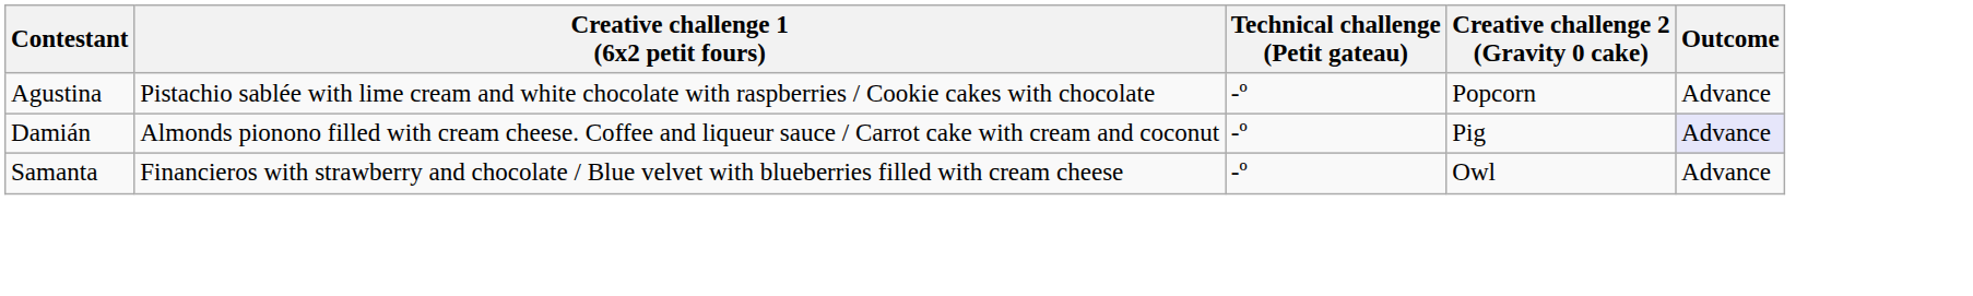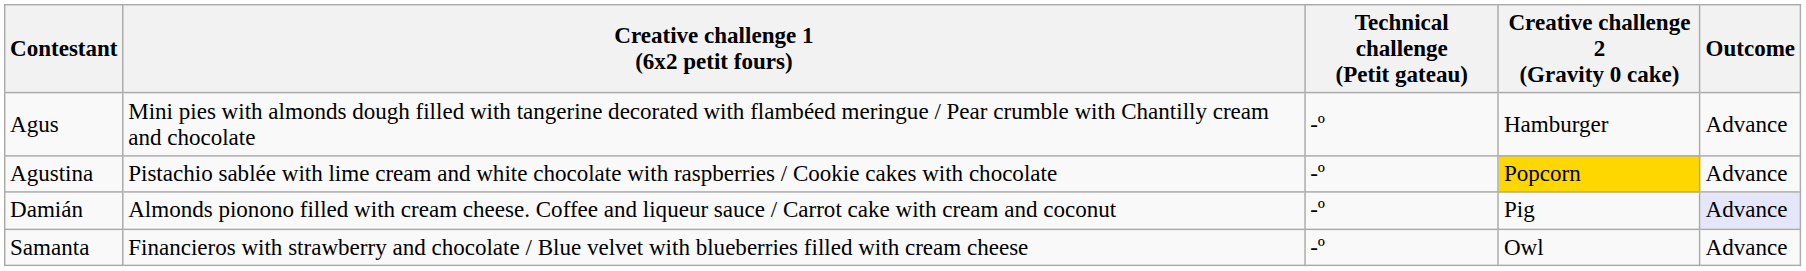 <table class="wikitable">
 <tr>
 <th>Contestant</th>
 <th>Creative challenge 1<br>(6x2 petit fours)</th>
 <th>Technical challenge<br>(Petit gateau)</th>
 <th>Creative challenge 2<br>(Gravity 0 cake)</th>
 <th>Outcome</th>
 </tr>
 <tr>
+<td>Agus</td>
+<td>Mini pies with almonds dough filled with tangerine decorated with flambéed meringue / Pear crumble with Chantilly cream and chocolate</td>
+<td>-º</td>
+<td>Hamburger</td>
+<td>Advance</td>
+</tr>
+<tr>
 <td>Agustina</td>
 <td>Pistachio sablée with lime cream and white chocolate with raspberries / Cookie cakes with chocolate</td>
 <td>-º</td>
-<td>Popcorn</td>
+<td style="background: gold;">Popcorn</td>
 <td>Advance</td>
 </tr>
 <tr>
 <td>Damián</td>
 <td>Almonds pionono filled with cream cheese. Coffee and liqueur sauce / Carrot cake with cream and coconut</td>
 <td>-º</td>
 <td>Pig</td>
 <td style="background: lavender;">Advance</td>
 </tr>
 <tr>
 <td>Samanta</td>
 <td>Financieros with strawberry and chocolate / Blue velvet with blueberries filled with cream cheese</td>
 <td>-º</td>
 <td>Owl</td>
 <td>Advance</td>
 </tr>
 </table>
